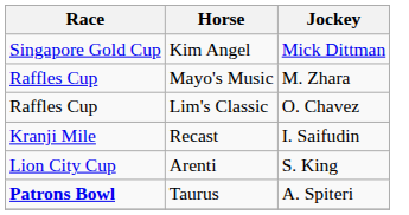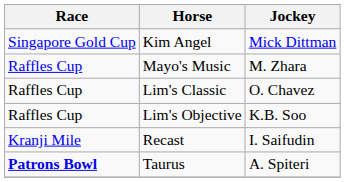 <table class="wikitable">
 <tr>
 <th>Race</th>
 <th>Horse</th>
 <th>Jockey</th>
 </tr>
 <tr>
 <td><a href='#'>Singapore Gold Cup</a></td>
 <td>Kim Angel</td>
 <td><a href='#'>Mick Dittman</a></td>
 </tr>
 <tr>
 <td><a href='#'>Raffles Cup</a></td>
 <td>Mayo's Music</td>
 <td>M. Zhara</td>
 </tr>
 <tr>
 <td>Raffles Cup</td>
 <td>Lim's Classic</td>
 <td>O. Chavez</td>
 </tr>
 <tr>
+<td>Raffles Cup</td>
+<td>Lim's Objective</td>
+<td>K.B. Soo</td>
+</tr>
+<tr>
 <td><a href='#'>Kranji Mile</a></td>
 <td>Recast</td>
 <td>I. Saifudin</td>
-</tr>
-<tr>
-<td><a href='#'>Lion City Cup</a></td>
-<td>Arenti</td>
-<td>S. King</td>
 </tr>
 <tr>
 <td><strong><a href='#'>Patrons Bowl</a></strong></td>
 <td>Taurus</td>
 <td>A. Spiteri</td>
 </tr>
 <tr>
 </tr>
 </table>
